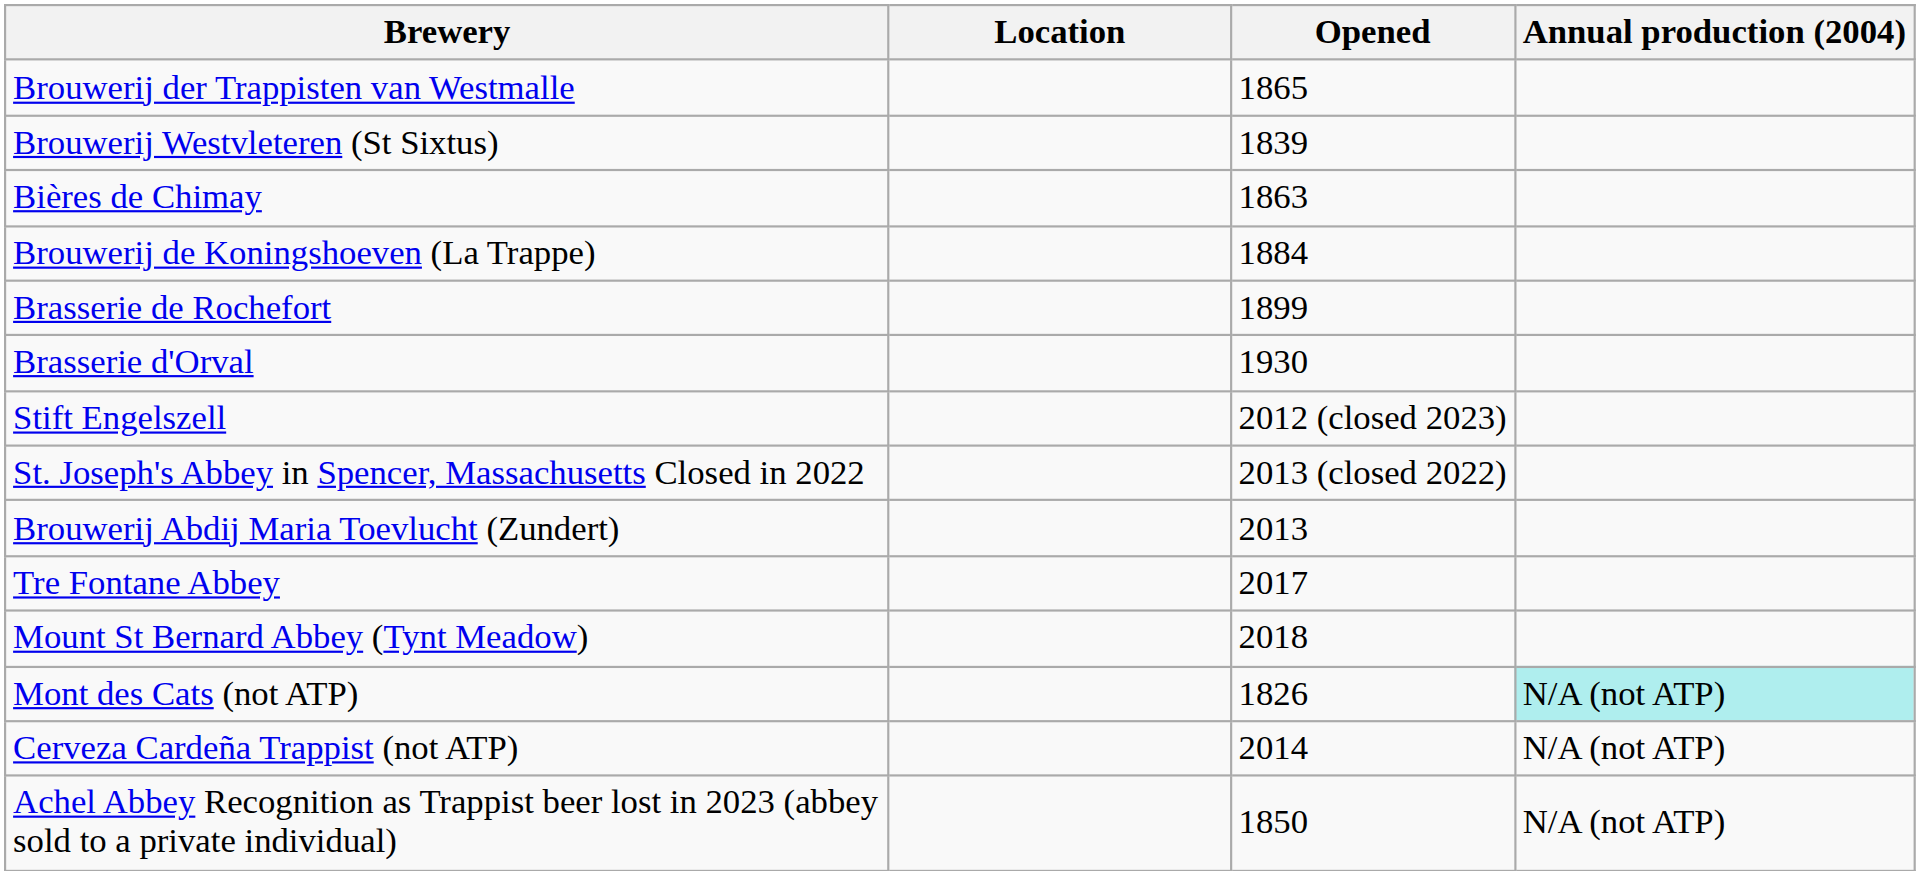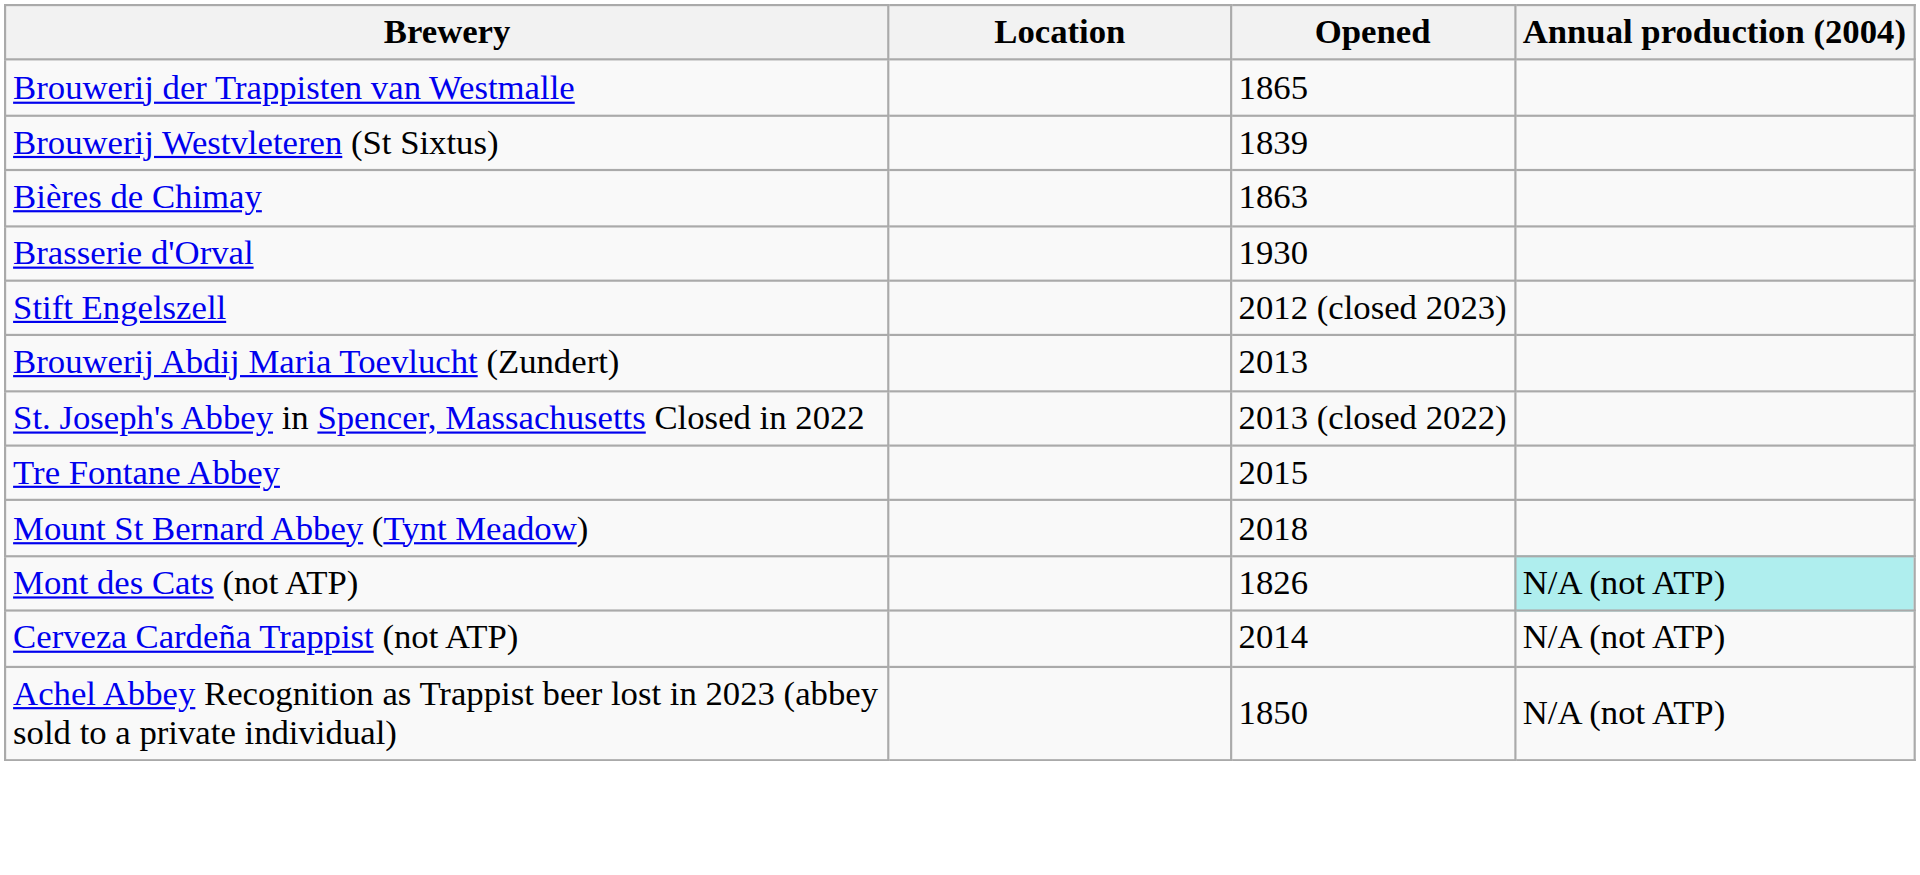 <table class="wikitable sortable">
 <tr>
 <th width=400px>Brewery</th>
 <th width=150>Location</th>
 <th>Opened</th>
 <th>Annual production (2004)</th>
 </tr>
 <tr>
 <td><a href='#'>Brouwerij der Trappisten van Westmalle</a></td>
 <td></td>
 <td>1865</td>
 <td></td>
 </tr>
 <tr>
 <td><a href='#'>Brouwerij Westvleteren</a> (St Sixtus)</td>
 <td></td>
 <td>1839</td>
 <td></td>
 </tr>
 <tr>
 <td><a href='#'>Bières de Chimay</a></td>
 <td></td>
 <td>1863</td>
 <td></td>
 </tr>
 <tr>
-<td><a href='#'>Brouwerij de Koningshoeven</a> (La Trappe)</td>
-<td></td>
-<td>1884</td>
-<td></td>
-</tr>
-<tr>
-<td><a href='#'>Brasserie de Rochefort</a></td>
-<td></td>
-<td>1899</td>
-<td></td>
-</tr>
-<tr>
 <td><a href='#'>Brasserie d'Orval</a></td>
 <td></td>
 <td>1930</td>
 <td></td>
 </tr>
 <tr>
 <td><a href='#'>Stift Engelszell</a></td>
 <td></td>
 <td>2012 (closed 2023)</td>
 <td></td>
 </tr>
 <tr>
+<td><a href='#'>Brouwerij Abdij Maria Toevlucht</a> (Zundert)</td>
+<td></td>
+<td>2013</td>
+<td></td>
+</tr>
+<tr>
 <td><a href='#'>St. Joseph's Abbey</a> in <a href='#'>Spencer, Massachusetts</a> Closed in 2022</td>
 <td></td>
 <td>2013 (closed 2022)</td>
 <td></td>
 </tr>
 <tr>
-<td><a href='#'>Brouwerij Abdij Maria Toevlucht</a> (Zundert)</td>
-<td></td>
-<td>2013</td>
-<td></td>
-</tr>
-<tr>
 <td><a href='#'>Tre Fontane Abbey</a></td>
 <td></td>
-<td>2017</td>
+<td>2015</td>
 <td></td>
 </tr>
 <tr>
 <td><a href='#'>Mount St Bernard Abbey</a> (<a href='#'>Tynt Meadow</a>)</td>
 <td></td>
 <td>2018</td>
 <td></td>
 </tr>
 <tr>
 <td><a href='#'>Mont des Cats</a> (not ATP)</td>
 <td></td>
 <td>1826</td>
 <td style="background: paleturquoise;">N/A  (not ATP)</td>
 </tr>
 <tr>
 <td><a href='#'>Cerveza Cardeña Trappist</a> (not ATP)</td>
 <td></td>
 <td>2014</td>
 <td>N/A  (not ATP)</td>
 </tr>
 <tr>
 <td><a href='#'>Achel Abbey</a> Recognition as Trappist beer lost in 2023 (abbey sold to a private individual)</td>
 <td></td>
 <td>1850</td>
 <td>N/A  (not ATP)</td>
 </tr>
 </table>
